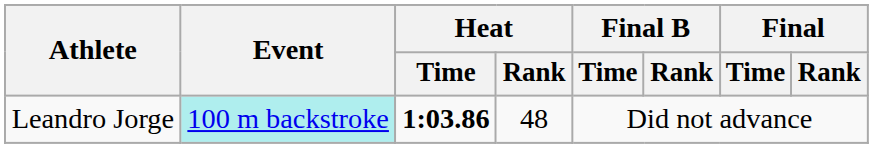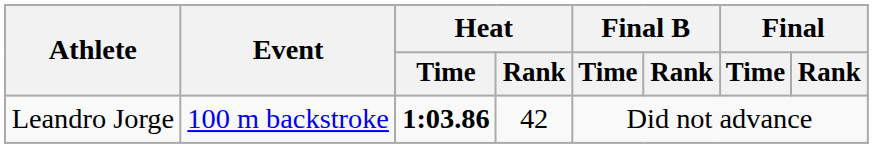 <table class=wikitable style="font-size:90%">
 <tr>
 <th rowspan="2">Athlete</th>
 <th rowspan="2">Event</th>
 <th colspan="2">Heat</th>
 <th colspan="2">Final B</th>
 <th colspan="2">Final</th>
 </tr>
 <tr style="font-size:95%">
 <th>Time</th>
 <th>Rank</th>
 <th>Time</th>
 <th>Rank</th>
 <th>Time</th>
 <th>Rank</th>
 </tr>
 <tr align=center>
 <td>Leandro Jorge</td>
-<td style="background: paleturquoise;"><a href='#'>100 m backstroke</a></td>
+<td><a href='#'>100 m backstroke</a></td>
 <td align=center><strong>1:03.86</strong></td>
-<td align=center>48</td>
+<td align=center>42</td>
 <td colspan=4 align=center>Did not advance</td>
 </tr>
 </table>
